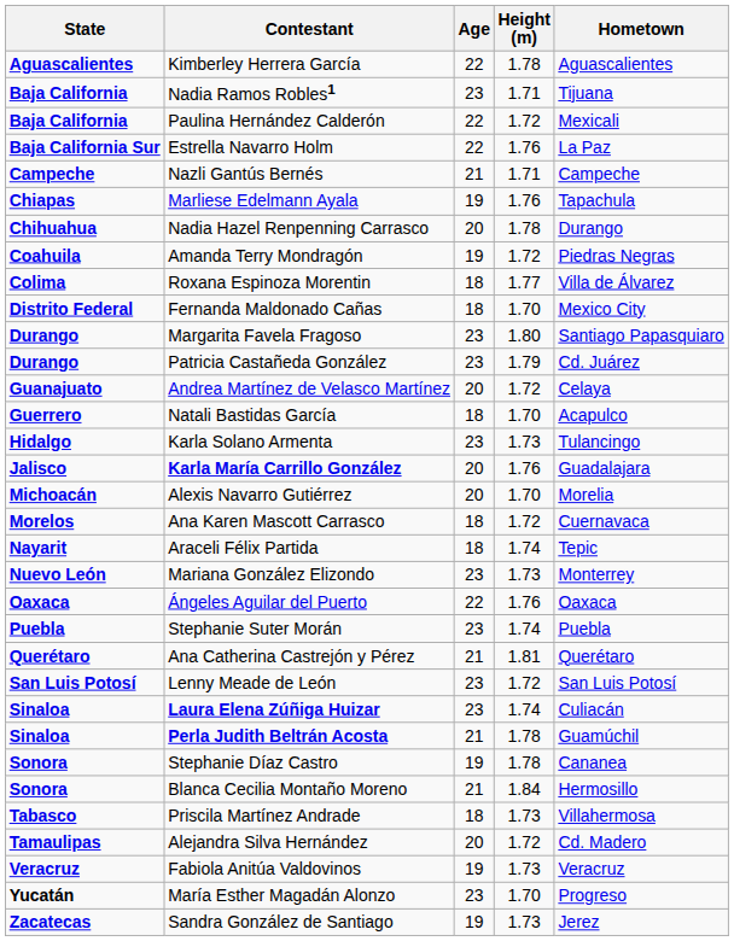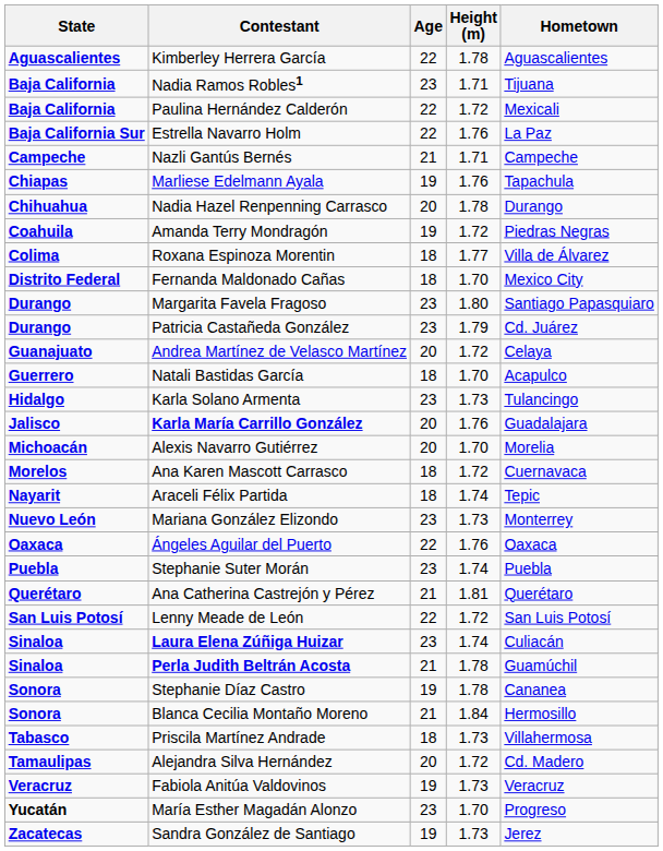 <table class="wikitable sortable" style="font-size:95%;">
 <tr>
 <th>State</th>
 <th>Contestant</th>
 <th>Age</th>
 <th>Height<br> (m)</th>
 <th>Hometown</th>
 </tr>
 <tr>
 <td><strong> <a href='#'>Aguascalientes</a></strong></td>
 <td>Kimberley Herrera García</td>
 <td align="center">22</td>
 <td align="center">1.78</td>
 <td><a href='#'>Aguascalientes</a></td>
 </tr>
 <tr>
 <td><strong> <a href='#'>Baja California</a></strong></td>
 <td>Nadia Ramos Robles<sup><strong>1</strong></sup></td>
 <td align="center">23</td>
 <td align="center">1.71</td>
 <td><a href='#'>Tijuana</a></td>
 </tr>
 <tr>
 <td><strong> <a href='#'>Baja California</a></strong></td>
 <td>Paulina Hernández Calderón</td>
 <td align="center">22</td>
 <td align="center">1.72</td>
 <td><a href='#'>Mexicali</a></td>
 </tr>
 <tr>
 <td><strong> <a href='#'>Baja California Sur</a></strong></td>
 <td>Estrella Navarro Holm</td>
 <td align="center">22</td>
 <td align="center">1.76</td>
 <td><a href='#'>La Paz</a></td>
 </tr>
 <tr>
 <td><strong> <a href='#'>Campeche</a></strong></td>
 <td>Nazli Gantús Bernés</td>
 <td align="center">21</td>
 <td align="center">1.71</td>
 <td><a href='#'>Campeche</a></td>
 </tr>
 <tr>
 <td><strong> <a href='#'>Chiapas</a></strong></td>
 <td><a href='#'>Marliese Edelmann Ayala</a></td>
 <td align="center">19</td>
 <td align="center">1.76</td>
 <td><a href='#'>Tapachula</a></td>
 </tr>
 <tr>
 <td><strong> <a href='#'>Chihuahua</a></strong></td>
 <td>Nadia Hazel Renpenning Carrasco</td>
 <td align="center">20</td>
 <td align="center">1.78</td>
 <td><a href='#'>Durango</a></td>
 </tr>
 <tr>
 <td><strong> <a href='#'>Coahuila</a></strong></td>
 <td>Amanda Terry Mondragón</td>
 <td align="center">19</td>
 <td align="center">1.72</td>
 <td><a href='#'>Piedras Negras</a></td>
 </tr>
 <tr>
 <td><strong> <a href='#'>Colima</a></strong></td>
 <td>Roxana Espinoza Morentin</td>
 <td align="center">18</td>
 <td align="center">1.77</td>
 <td><a href='#'>Villa de Álvarez</a></td>
 </tr>
 <tr>
 <td><strong> <a href='#'>Distrito Federal</a></strong></td>
 <td>Fernanda Maldonado Cañas</td>
 <td align="center">18</td>
 <td align="center">1.70</td>
 <td><a href='#'>Mexico City</a></td>
 </tr>
 <tr>
 <td><strong> <a href='#'>Durango</a></strong></td>
 <td>Margarita Favela Fragoso</td>
 <td align="center">23</td>
 <td align="center">1.80</td>
 <td><a href='#'>Santiago Papasquiaro</a></td>
 </tr>
 <tr>
 <td><strong> <a href='#'>Durango</a></strong></td>
 <td>Patricia Castañeda González</td>
 <td align="center">23</td>
 <td align="center">1.79</td>
 <td><a href='#'>Cd. Juárez</a></td>
 </tr>
 <tr>
 <td><strong> <a href='#'>Guanajuato</a></strong></td>
 <td><a href='#'>Andrea Martínez de Velasco Martínez</a></td>
 <td align="center">20</td>
 <td align="center">1.72</td>
 <td><a href='#'>Celaya</a></td>
 </tr>
 <tr>
 <td><strong> <a href='#'>Guerrero</a></strong></td>
 <td>Natali Bastidas García</td>
 <td align="center">18</td>
 <td align="center">1.70</td>
 <td><a href='#'>Acapulco</a></td>
 </tr>
 <tr>
 <td><strong> <a href='#'>Hidalgo</a></strong></td>
 <td>Karla Solano Armenta</td>
 <td align="center">23</td>
 <td align="center">1.73</td>
 <td><a href='#'>Tulancingo</a></td>
 </tr>
 <tr>
 <td><strong> <a href='#'>Jalisco</a></strong></td>
 <td><strong><a href='#'>Karla María Carrillo González</a></strong></td>
 <td align="center">20</td>
 <td align="center">1.76</td>
 <td><a href='#'>Guadalajara</a></td>
 </tr>
 <tr>
 <td><strong> <a href='#'>Michoacán</a></strong></td>
 <td>Alexis Navarro Gutiérrez</td>
 <td align="center">20</td>
 <td align="center">1.70</td>
 <td><a href='#'>Morelia</a></td>
 </tr>
 <tr>
 <td><strong> <a href='#'>Morelos</a></strong></td>
 <td>Ana Karen Mascott Carrasco</td>
 <td align="center">18</td>
 <td align="center">1.72</td>
 <td><a href='#'>Cuernavaca</a></td>
 </tr>
 <tr>
 <td><strong> <a href='#'>Nayarit</a></strong></td>
 <td>Araceli Félix Partida</td>
 <td align="center">18</td>
 <td align="center">1.74</td>
 <td><a href='#'>Tepic</a></td>
 </tr>
 <tr>
 <td><strong> <a href='#'>Nuevo León</a></strong></td>
 <td>Mariana González Elizondo</td>
 <td align="center">23</td>
 <td align="center">1.73</td>
 <td><a href='#'>Monterrey</a></td>
 </tr>
 <tr>
 <td><strong> <a href='#'>Oaxaca</a></strong></td>
 <td><a href='#'>Ángeles Aguilar del Puerto</a></td>
 <td align="center">22</td>
 <td align="center">1.76</td>
 <td><a href='#'>Oaxaca</a></td>
 </tr>
 <tr>
 <td><strong> <a href='#'>Puebla</a></strong></td>
 <td>Stephanie Suter Morán</td>
 <td align="center">23</td>
 <td align="center">1.74</td>
 <td><a href='#'>Puebla</a></td>
 </tr>
 <tr>
 <td><strong> <a href='#'>Querétaro</a></strong></td>
 <td>Ana Catherina Castrejón y Pérez</td>
 <td align="center">21</td>
 <td align="center">1.81</td>
 <td><a href='#'>Querétaro</a></td>
 </tr>
 <tr>
 <td><strong> <a href='#'>San Luis Potosí</a></strong></td>
 <td>Lenny Meade de León</td>
-<td align="center">23</td>
+<td align="center">22</td>
 <td align="center">1.72</td>
 <td><a href='#'>San Luis Potosí</a></td>
 </tr>
 <tr>
 <td><strong> <a href='#'>Sinaloa</a></strong></td>
 <td><strong><a href='#'>Laura Elena Zúñiga Huizar</a></strong></td>
 <td align="center">23</td>
 <td align="center">1.74</td>
 <td><a href='#'>Culiacán</a></td>
 </tr>
 <tr>
 <td><strong> <a href='#'>Sinaloa</a></strong></td>
 <td><strong><a href='#'>Perla Judith Beltrán Acosta</a></strong></td>
 <td align="center">21</td>
 <td align="center">1.78</td>
 <td><a href='#'>Guamúchil</a></td>
 </tr>
 <tr>
 <td><strong> <a href='#'>Sonora</a></strong></td>
 <td>Stephanie Díaz Castro</td>
 <td align="center">19</td>
 <td align="center">1.78</td>
 <td><a href='#'>Cananea</a></td>
 </tr>
 <tr>
 <td><strong> <a href='#'>Sonora</a></strong></td>
 <td>Blanca Cecilia Montaño Moreno</td>
 <td align="center">21</td>
 <td align="center">1.84</td>
 <td><a href='#'>Hermosillo</a></td>
 </tr>
 <tr>
 <td><strong> <a href='#'>Tabasco</a></strong></td>
 <td>Priscila Martínez Andrade</td>
 <td align="center">18</td>
 <td align="center">1.73</td>
 <td><a href='#'>Villahermosa</a></td>
 </tr>
 <tr>
 <td><strong> <a href='#'>Tamaulipas</a></strong></td>
 <td>Alejandra Silva Hernández</td>
 <td align="center">20</td>
 <td align="center">1.72</td>
 <td><a href='#'>Cd. Madero</a></td>
 </tr>
 <tr>
 <td><strong> <a href='#'>Veracruz</a></strong></td>
 <td>Fabiola Anitúa Valdovinos</td>
 <td align="center">19</td>
 <td align="center">1.73</td>
 <td><a href='#'>Veracruz</a></td>
 </tr>
 <tr>
 <td><strong> Yucatán</strong></td>
 <td>María Esther Magadán Alonzo</td>
 <td align="center">23</td>
 <td align="center">1.70</td>
 <td><a href='#'>Progreso</a></td>
 </tr>
 <tr>
 <td><strong> <a href='#'>Zacatecas</a></strong></td>
 <td>Sandra González de Santiago</td>
 <td align="center">19</td>
 <td align="center">1.73</td>
 <td><a href='#'>Jerez</a></td>
 </tr>
 </table>
